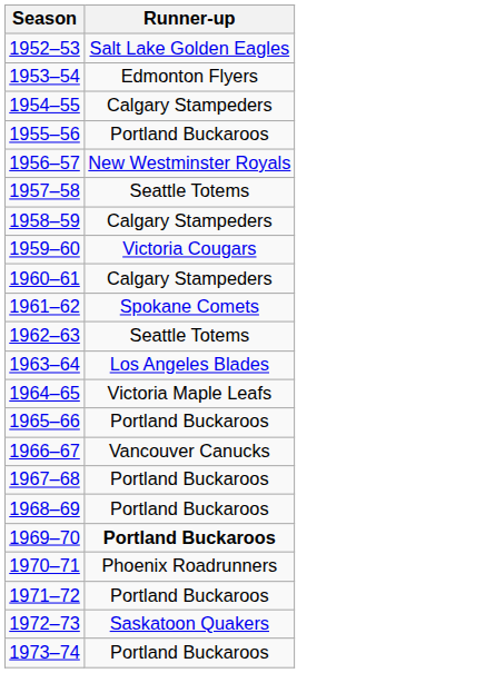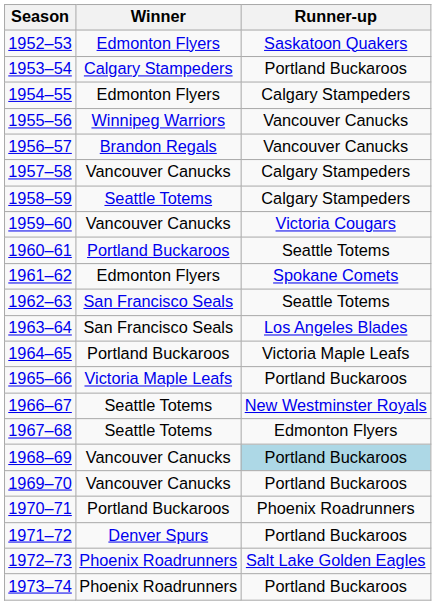 <table class="wikitable">
 <tr align="center">
 <th>Season</th>
+<th>Winner</th>
 <th>Runner-up</th>
 </tr>
 <tr align="center">
 <td><a href='#'>1952–53</a></td>
-<td><a href='#'>Salt Lake Golden Eagles</a></td>
+<td><a href='#'>Edmonton Flyers</a></td>
+<td><a href='#'>Saskatoon Quakers</a></td>
 </tr>
 <tr align="center">
 <td><a href='#'>1953–54</a></td>
-<td>Edmonton Flyers</td>
+<td><a href='#'>Calgary Stampeders</a></td>
+<td>Portland Buckaroos</td>
 </tr>
 <tr align="center">
 <td><a href='#'>1954–55</a></td>
+<td>Edmonton Flyers</td>
 <td>Calgary Stampeders</td>
 </tr>
 <tr align="center">
 <td><a href='#'>1955–56</a></td>
-<td>Portland Buckaroos</td>
+<td><a href='#'>Winnipeg Warriors</a></td>
+<td>Vancouver Canucks</td>
 </tr>
 <tr align="center">
 <td><a href='#'>1956–57</a></td>
-<td><a href='#'>New Westminster Royals</a></td>
+<td><a href='#'>Brandon Regals</a></td>
+<td>Vancouver Canucks</td>
 </tr>
 <tr align="center">
 <td><a href='#'>1957–58</a></td>
-<td>Seattle Totems</td>
+<td>Vancouver Canucks</td>
+<td>Calgary Stampeders</td>
 </tr>
 <tr align="center">
 <td><a href='#'>1958–59</a></td>
+<td><a href='#'>Seattle Totems</a></td>
 <td>Calgary Stampeders</td>
 </tr>
 <tr align="center">
 <td><a href='#'>1959–60</a></td>
+<td>Vancouver Canucks</td>
 <td><a href='#'>Victoria Cougars</a></td>
 </tr>
 <tr align="center">
 <td><a href='#'>1960–61</a></td>
-<td>Calgary Stampeders</td>
+<td><a href='#'>Portland Buckaroos</a></td>
+<td>Seattle Totems</td>
 </tr>
 <tr align="center">
 <td><a href='#'>1961–62</a></td>
+<td>Edmonton Flyers</td>
 <td><a href='#'>Spokane Comets</a></td>
 </tr>
 <tr align="center">
 <td><a href='#'>1962–63</a></td>
+<td><a href='#'>San Francisco Seals</a></td>
 <td>Seattle Totems</td>
 </tr>
 <tr align="center">
 <td><a href='#'>1963–64</a></td>
+<td>San Francisco Seals</td>
 <td><a href='#'>Los Angeles Blades</a></td>
 </tr>
 <tr align="center">
 <td><a href='#'>1964–65</a></td>
+<td>Portland Buckaroos</td>
 <td>Victoria Maple Leafs</td>
 </tr>
 <tr align="center">
 <td><a href='#'>1965–66</a></td>
+<td><a href='#'>Victoria Maple Leafs</a></td>
 <td>Portland Buckaroos</td>
 </tr>
 <tr align="center">
 <td><a href='#'>1966–67</a></td>
-<td>Vancouver Canucks</td>
+<td>Seattle Totems</td>
+<td><a href='#'>New Westminster Royals</a></td>
 </tr>
 <tr align="center">
 <td><a href='#'>1967–68</a></td>
+<td>Seattle Totems</td>
+<td>Edmonton Flyers</td>
+</tr>
+<tr align="center">
+<td><a href='#'>1968–69</a></td>
+<td>Vancouver Canucks</td>
+<td style="background: lightblue;">Portland Buckaroos</td>
+</tr>
+<tr align="center">
+<td><a href='#'>1969–70</a></td>
+<td>Vancouver Canucks</td>
 <td>Portland Buckaroos</td>
 </tr>
 <tr align="center">
-<td><a href='#'>1968–69</a></td>
+<td><a href='#'>1970–71</a></td>
 <td>Portland Buckaroos</td>
-</tr>
-<tr align="center">
-<td><a href='#'>1969–70</a></td>
-<td><strong>Portland Buckaroos</strong></td>
-</tr>
-<tr align="center">
-<td><a href='#'>1970–71</a></td>
 <td>Phoenix Roadrunners</td>
 </tr>
 <tr align="center">
 <td><a href='#'>1971–72</a></td>
+<td><a href='#'>Denver Spurs</a></td>
 <td>Portland Buckaroos</td>
 </tr>
 <tr align="center">
 <td><a href='#'>1972–73</a></td>
-<td><a href='#'>Saskatoon Quakers</a></td>
+<td><a href='#'>Phoenix Roadrunners</a></td>
+<td><a href='#'>Salt Lake Golden Eagles</a></td>
 </tr>
 <tr align="center">
 <td><a href='#'>1973–74</a></td>
+<td>Phoenix Roadrunners</td>
 <td>Portland Buckaroos</td>
 </tr>
 </table>
